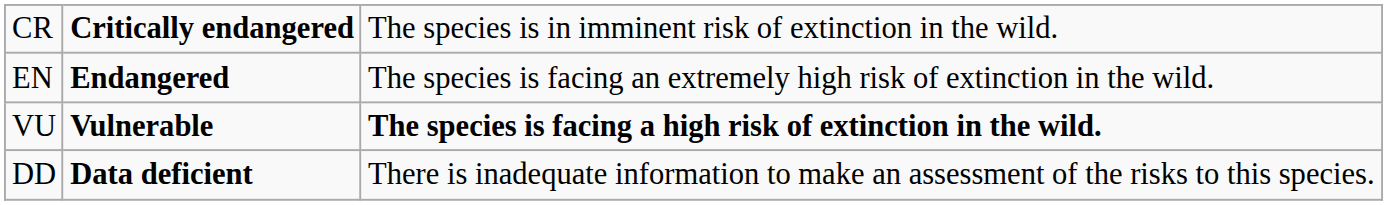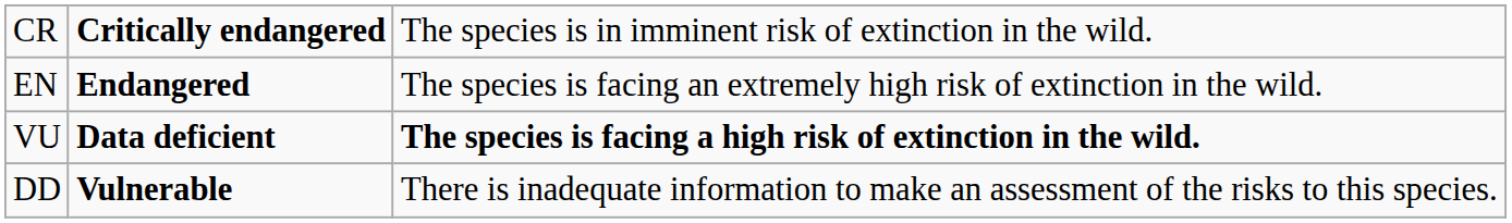 <table class="wikitable" style="text-align:left">
 <tr>
 <td>CR</td>
 <td><strong>Critically endangered</strong></td>
 <td>The species is in imminent risk of extinction in the wild.</td>
 </tr>
 <tr>
 <td>EN</td>
 <td><strong>Endangered</strong></td>
 <td>The species is facing an extremely high risk of extinction in the wild.</td>
 </tr>
 <tr>
 <td>VU</td>
-<td><strong>Vulnerable</strong></td>
+<td><strong>Data deficient</strong></td>
 <td><strong>The species is facing a high risk of extinction in the wild.</strong></td>
 </tr>
 <tr>
 <td>DD</td>
-<td><strong>Data deficient</strong></td>
+<td><strong>Vulnerable</strong></td>
 <td>There is inadequate information to make an assessment of the risks to this species.</td>
 </tr>
 </table>
